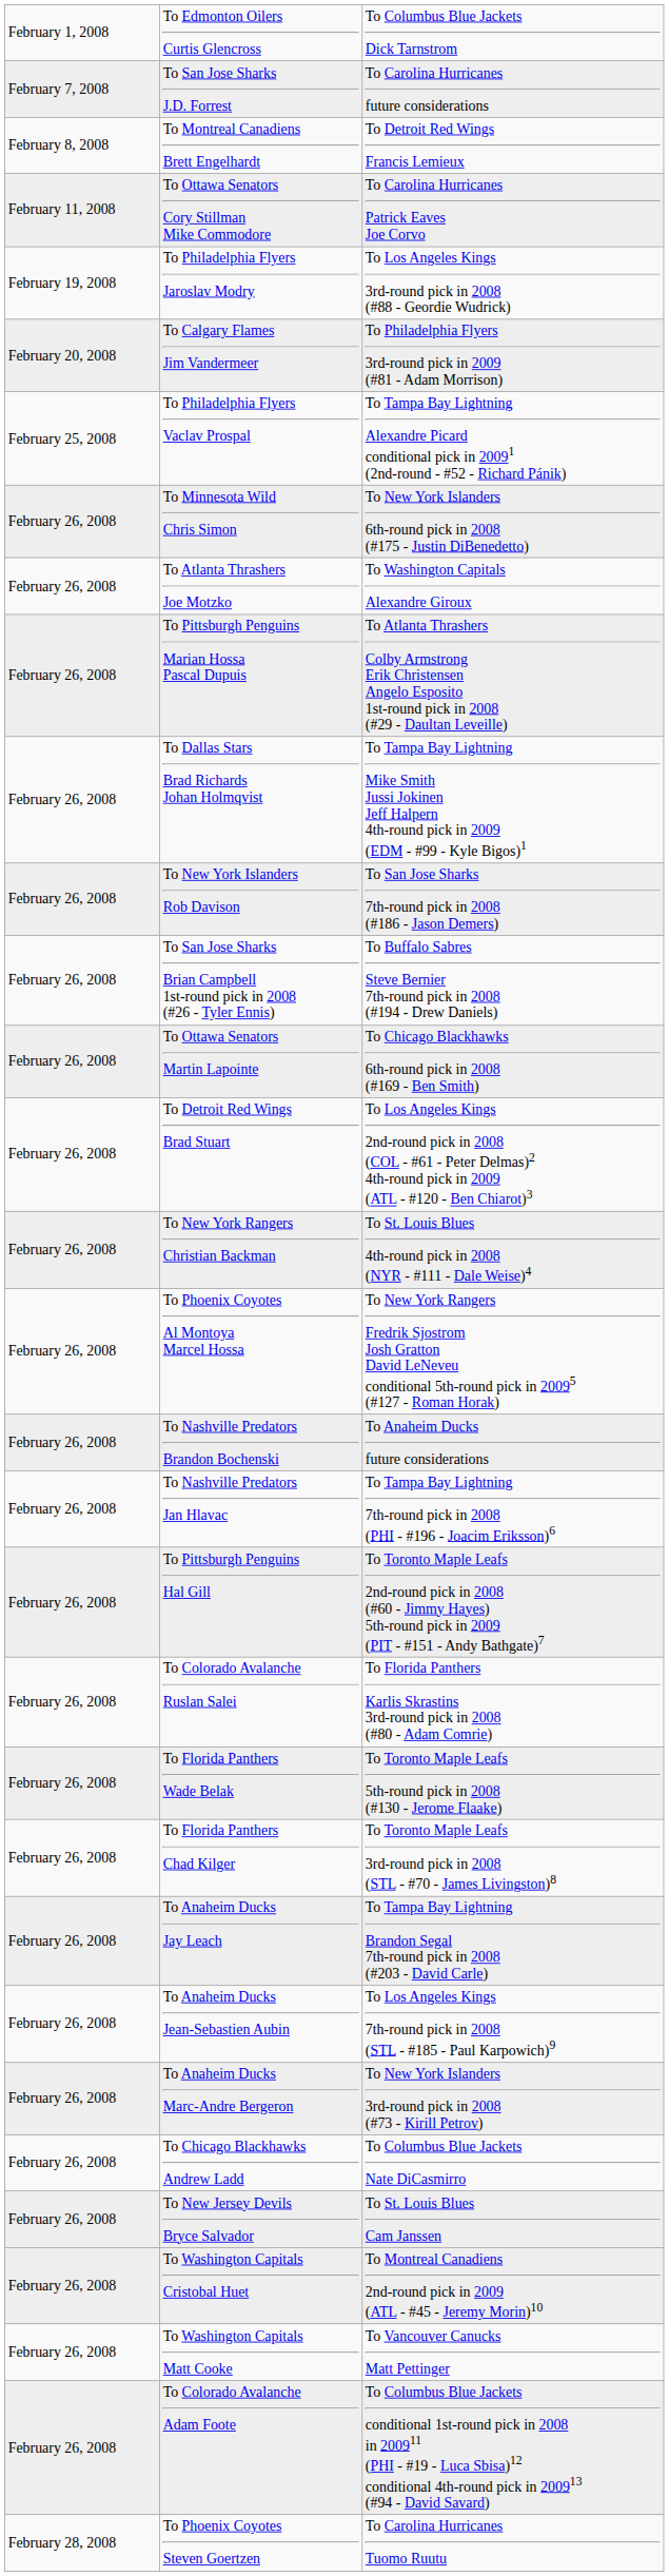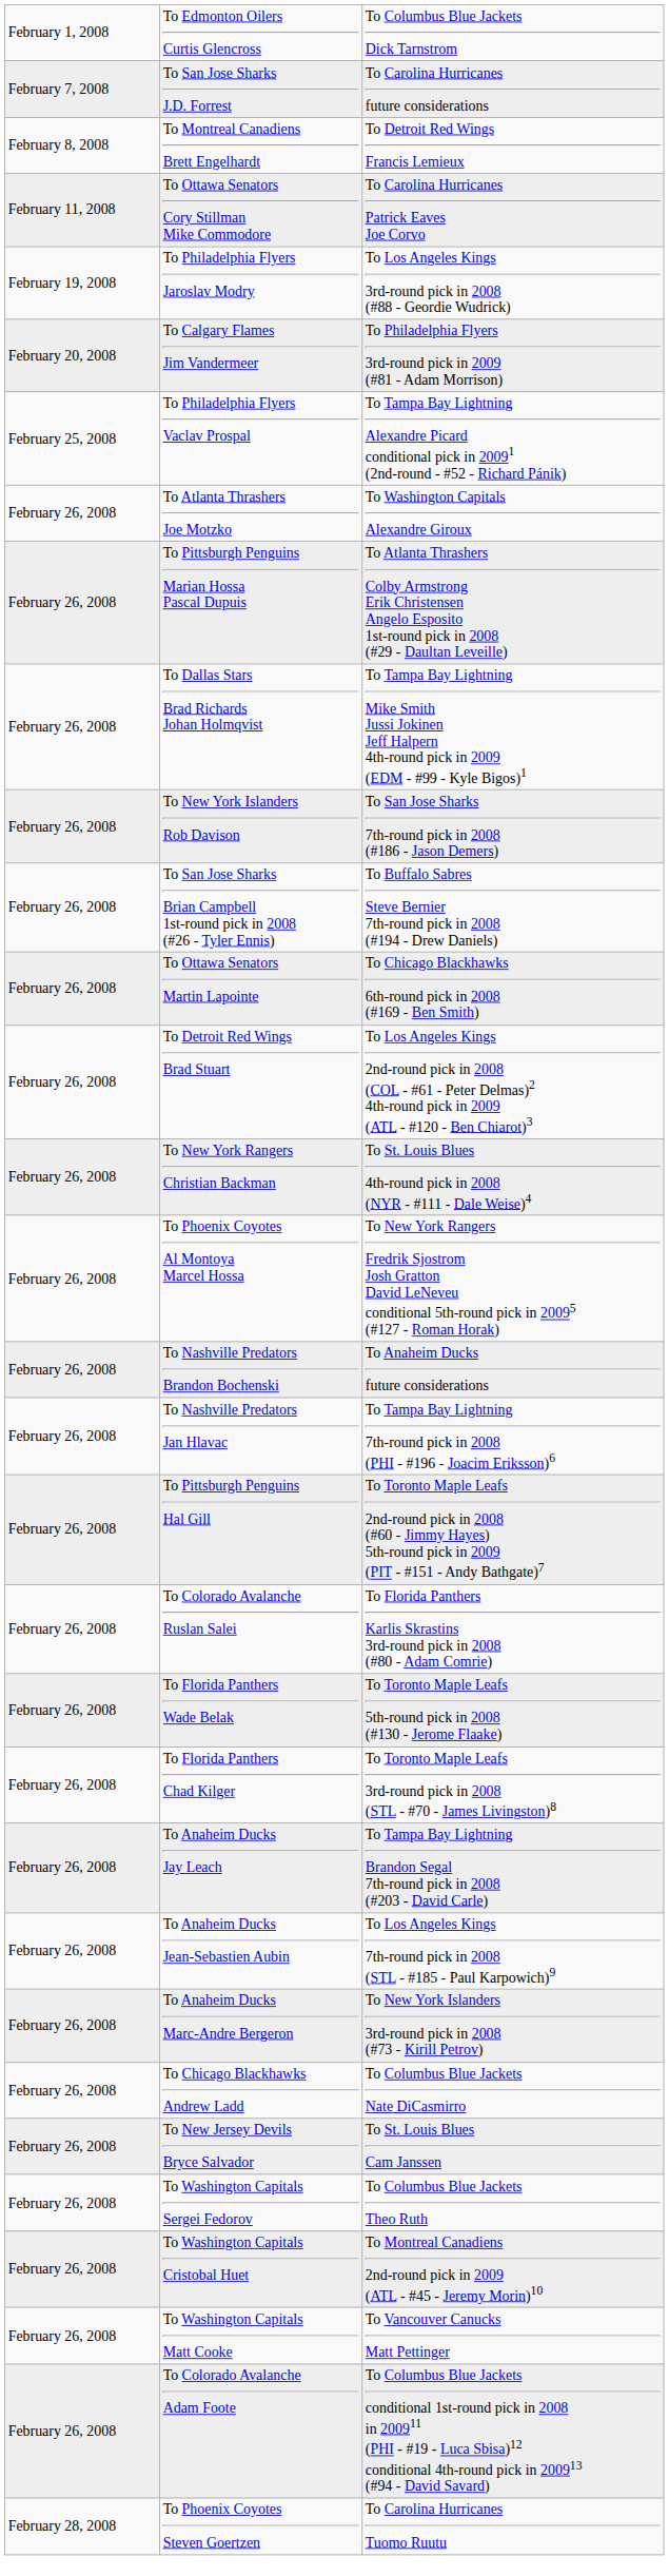 <table cellspacing=0 class="wikitable" style="border:1px solid #999999; width:720px;">
 <tr>
 <td>February 1, 2008</td>
 <td valign="top">To <a href='#'>Edmonton Oilers</a><hr><a href='#'>Curtis Glencross</a></td>
 <td valign="top">To <a href='#'>Columbus Blue Jackets</a><hr><a href='#'>Dick Tarnstrom</a></td>
 </tr>
 <tr bgcolor="#eeeeee">
 <td>February 7, 2008</td>
 <td valign="top">To <a href='#'>San Jose Sharks</a><hr><a href='#'>J.D. Forrest</a></td>
 <td valign="top">To <a href='#'>Carolina Hurricanes</a><hr>future considerations</td>
 </tr>
 <tr>
 <td>February 8, 2008</td>
 <td valign="top">To <a href='#'>Montreal Canadiens</a><hr><a href='#'>Brett Engelhardt</a></td>
 <td valign="top">To <a href='#'>Detroit Red Wings</a><hr><a href='#'>Francis Lemieux</a></td>
 </tr>
 <tr bgcolor="#eeeeee">
 <td>February 11, 2008</td>
 <td valign="top">To <a href='#'>Ottawa Senators</a><hr><a href='#'>Cory Stillman</a><br><a href='#'>Mike Commodore</a></td>
 <td valign="top">To <a href='#'>Carolina Hurricanes</a><hr><a href='#'>Patrick Eaves</a><br><a href='#'>Joe Corvo</a></td>
 </tr>
 <tr>
 <td>February 19, 2008</td>
 <td valign="top">To <a href='#'>Philadelphia Flyers</a><hr><a href='#'>Jaroslav Modry</a></td>
 <td valign="top">To <a href='#'>Los Angeles Kings</a><hr>3rd-round pick in <a href='#'>2008</a><br>(#88 - Geordie Wudrick)</td>
 </tr>
 <tr bgcolor="#eeeeee">
 <td>February 20, 2008</td>
 <td valign="top">To <a href='#'>Calgary Flames</a><hr><a href='#'>Jim Vandermeer</a></td>
 <td valign="top">To <a href='#'>Philadelphia Flyers</a><hr>3rd-round pick in <a href='#'>2009</a><br>(#81 - Adam Morrison)</td>
 </tr>
 <tr>
 <td>February 25, 2008</td>
 <td valign="top">To <a href='#'>Philadelphia Flyers</a><hr><a href='#'>Vaclav Prospal</a></td>
 <td valign="top">To <a href='#'>Tampa Bay Lightning</a><hr><a href='#'>Alexandre Picard</a><br>conditional pick in <a href='#'>2009</a><sup>1</sup><br>(2nd-round - #52 - <a href='#'>Richard Pánik</a>)</td>
-</tr>
-<tr bgcolor="#eeeeee">
-<td>February 26, 2008</td>
-<td valign="top">To <a href='#'>Minnesota Wild</a><hr><a href='#'>Chris Simon</a></td>
-<td valign="top">To <a href='#'>New York Islanders</a><hr>6th-round pick in <a href='#'>2008</a><br>(#175 - <a href='#'>Justin DiBenedetto</a>)</td>
 </tr>
 <tr>
 <td>February 26, 2008</td>
 <td valign="top">To <a href='#'>Atlanta Thrashers</a><hr><a href='#'>Joe Motzko</a></td>
 <td valign="top">To <a href='#'>Washington Capitals</a><hr><a href='#'>Alexandre Giroux</a></td>
 </tr>
 <tr bgcolor="#eeeeee">
 <td>February 26, 2008</td>
 <td valign="top">To <a href='#'>Pittsburgh Penguins</a><hr><a href='#'>Marian Hossa</a><br><a href='#'>Pascal Dupuis</a></td>
 <td valign="top">To <a href='#'>Atlanta Thrashers</a><hr><a href='#'>Colby Armstrong</a><br><a href='#'>Erik Christensen</a><br><a href='#'>Angelo Esposito</a><br>1st-round pick in <a href='#'>2008</a><br>(#29 - <a href='#'>Daultan Leveille</a>)</td>
 </tr>
 <tr>
 <td>February 26, 2008</td>
 <td valign="top">To <a href='#'>Dallas Stars</a><hr><a href='#'>Brad Richards</a><br><a href='#'>Johan Holmqvist</a></td>
 <td valign="top">To <a href='#'>Tampa Bay Lightning</a><hr><a href='#'>Mike Smith</a><br><a href='#'>Jussi Jokinen</a><br><a href='#'>Jeff Halpern</a><br>4th-round pick in <a href='#'>2009</a><br>(<a href='#'>EDM</a> - #99 - Kyle Bigos)<sup>1</sup></td>
 </tr>
 <tr bgcolor="#eeeeee">
 <td>February 26, 2008</td>
 <td valign="top">To <a href='#'>New York Islanders</a><hr><a href='#'>Rob Davison</a></td>
 <td valign="top">To <a href='#'>San Jose Sharks</a><hr>7th-round pick in <a href='#'>2008</a><br>(#186 - <a href='#'>Jason Demers</a>)</td>
 </tr>
 <tr>
 <td>February 26, 2008</td>
 <td valign="top">To <a href='#'>San Jose Sharks</a><hr><a href='#'>Brian Campbell</a><br>1st-round pick in <a href='#'>2008</a><br>(#26 - <a href='#'>Tyler Ennis</a>)</td>
 <td valign="top">To <a href='#'>Buffalo Sabres</a><hr><a href='#'>Steve Bernier</a><br>7th-round pick in <a href='#'>2008</a><br>(#194 - Drew Daniels)</td>
 </tr>
 <tr bgcolor="#eeeeee">
 <td>February 26, 2008</td>
 <td valign="top">To <a href='#'>Ottawa Senators</a><hr><a href='#'>Martin Lapointe</a></td>
 <td valign="top">To <a href='#'>Chicago Blackhawks</a><hr>6th-round pick in <a href='#'>2008</a><br>(#169 - <a href='#'>Ben Smith</a>)</td>
 </tr>
 <tr>
 <td>February 26, 2008</td>
 <td valign="top">To <a href='#'>Detroit Red Wings</a><hr><a href='#'>Brad Stuart</a></td>
 <td valign="top">To <a href='#'>Los Angeles Kings</a><hr>2nd-round pick in <a href='#'>2008</a><br>(<a href='#'>COL</a> - #61 - Peter Delmas)<sup>2</sup><br>4th-round pick in <a href='#'>2009</a><br>(<a href='#'>ATL</a> - #120 - <a href='#'>Ben Chiarot</a>)<sup>3</sup></td>
 </tr>
 <tr bgcolor="#eeeeee">
 <td>February 26, 2008</td>
 <td valign="top">To <a href='#'>New York Rangers</a><hr><a href='#'>Christian Backman</a></td>
 <td valign="top">To <a href='#'>St. Louis Blues</a><hr>4th-round pick in <a href='#'>2008</a><br>(<a href='#'>NYR</a> - #111 - <a href='#'>Dale Weise</a>)<sup>4</sup></td>
 </tr>
 <tr>
 <td>February 26, 2008</td>
 <td valign="top">To <a href='#'>Phoenix Coyotes</a><hr><a href='#'>Al Montoya</a><br><a href='#'>Marcel Hossa</a></td>
 <td valign="top">To <a href='#'>New York Rangers</a><hr><a href='#'>Fredrik Sjostrom</a><br><a href='#'>Josh Gratton</a><br><a href='#'>David LeNeveu</a><br>conditional 5th-round pick in <a href='#'>2009</a><sup>5</sup><br>(#127 - <a href='#'>Roman Horak</a>)</td>
 </tr>
 <tr bgcolor="#eeeeee">
 <td>February 26, 2008</td>
 <td valign="top">To <a href='#'>Nashville Predators</a><hr><a href='#'>Brandon Bochenski</a></td>
 <td valign="top">To <a href='#'>Anaheim Ducks</a><hr>future considerations</td>
 </tr>
 <tr>
 <td>February 26, 2008</td>
 <td valign="top">To <a href='#'>Nashville Predators</a><hr><a href='#'>Jan Hlavac</a></td>
 <td valign="top">To <a href='#'>Tampa Bay Lightning</a><hr>7th-round pick in <a href='#'>2008</a><br>(<a href='#'>PHI</a> - #196 - <a href='#'>Joacim Eriksson</a>)<sup>6</sup></td>
 </tr>
 <tr bgcolor="#eeeeee">
 <td>February 26, 2008</td>
 <td valign="top">To <a href='#'>Pittsburgh Penguins</a><hr><a href='#'>Hal Gill</a></td>
 <td valign="top">To <a href='#'>Toronto Maple Leafs</a><hr>2nd-round pick in <a href='#'>2008</a><br>(#60 - <a href='#'>Jimmy Hayes</a>)<br>5th-round pick in <a href='#'>2009</a><br>(<a href='#'>PIT</a> - #151 - Andy Bathgate)<sup>7</sup></td>
 </tr>
 <tr>
 <td>February 26, 2008</td>
 <td valign="top">To <a href='#'>Colorado Avalanche</a><hr><a href='#'>Ruslan Salei</a></td>
 <td valign="top">To <a href='#'>Florida Panthers</a><hr><a href='#'>Karlis Skrastins</a><br>3rd-round pick in <a href='#'>2008</a><br>(#80 - <a href='#'>Adam Comrie</a>)</td>
 </tr>
 <tr bgcolor="#eeeeee">
 <td>February 26, 2008</td>
 <td valign="top">To <a href='#'>Florida Panthers</a><hr><a href='#'>Wade Belak</a></td>
 <td valign="top">To <a href='#'>Toronto Maple Leafs</a><hr>5th-round pick in <a href='#'>2008</a><br>(#130 - <a href='#'>Jerome Flaake</a>)</td>
 </tr>
 <tr>
 <td>February 26, 2008</td>
 <td valign="top">To <a href='#'>Florida Panthers</a><hr><a href='#'>Chad Kilger</a></td>
 <td valign="top">To <a href='#'>Toronto Maple Leafs</a><hr>3rd-round pick in <a href='#'>2008</a><br>(<a href='#'>STL</a> - #70 - <a href='#'>James Livingston</a>)<sup>8</sup></td>
 </tr>
 <tr bgcolor="#eeeeee">
 <td>February 26, 2008</td>
 <td valign="top">To <a href='#'>Anaheim Ducks</a><hr><a href='#'>Jay Leach</a></td>
 <td valign="top">To <a href='#'>Tampa Bay Lightning</a><hr><a href='#'>Brandon Segal</a><br>7th-round pick in <a href='#'>2008</a><br>(#203 - <a href='#'>David Carle</a>)</td>
 </tr>
 <tr>
 <td>February 26, 2008</td>
 <td valign="top">To <a href='#'>Anaheim Ducks</a><hr><a href='#'>Jean-Sebastien Aubin</a></td>
 <td valign="top">To <a href='#'>Los Angeles Kings</a><hr>7th-round pick in <a href='#'>2008</a><br>(<a href='#'>STL</a> - #185 - Paul Karpowich)<sup>9</sup></td>
 </tr>
 <tr bgcolor="#eeeeee">
 <td>February 26, 2008</td>
 <td valign="top">To <a href='#'>Anaheim Ducks</a><hr><a href='#'>Marc-Andre Bergeron</a></td>
 <td valign="top">To <a href='#'>New York Islanders</a><hr>3rd-round pick in <a href='#'>2008</a><br>(#73 - <a href='#'>Kirill Petrov</a>)</td>
 </tr>
 <tr>
 <td>February 26, 2008</td>
 <td valign="top">To <a href='#'>Chicago Blackhawks</a><hr><a href='#'>Andrew Ladd</a></td>
 <td valign="top">To <a href='#'>Columbus Blue Jackets</a><hr><a href='#'>Nate DiCasmirro</a></td>
 </tr>
 <tr bgcolor="#eeeeee">
 <td>February 26, 2008</td>
 <td valign="top">To <a href='#'>New Jersey Devils</a> <hr> <a href='#'>Bryce Salvador</a></td>
 <td valign="top">To <a href='#'>St. Louis Blues</a> <hr><a href='#'>Cam Janssen</a></td>
 </tr>
+<tr>
+<td>February 26, 2008</td>
+<td valign="top">To <a href='#'>Washington Capitals</a><hr><a href='#'>Sergei Fedorov</a></td>
+<td valign="top">To <a href='#'>Columbus Blue Jackets</a><hr><a href='#'>Theo Ruth</a></td>
+</tr>
 <tr bgcolor="#eeeeee">
 <td>February 26, 2008</td>
 <td valign="top">To <a href='#'>Washington Capitals</a><hr><a href='#'>Cristobal Huet</a></td>
 <td valign="top">To <a href='#'>Montreal Canadiens</a><hr>2nd-round pick in <a href='#'>2009</a><br>(<a href='#'>ATL</a> - #45 - <a href='#'>Jeremy Morin</a>)<sup>10</sup></td>
 </tr>
 <tr>
 <td>February 26, 2008</td>
 <td valign="top">To <a href='#'>Washington Capitals</a><hr><a href='#'>Matt Cooke</a></td>
 <td valign="top">To <a href='#'>Vancouver Canucks</a><hr><a href='#'>Matt Pettinger</a></td>
 </tr>
 <tr bgcolor="#eeeeee">
 <td>February 26, 2008</td>
 <td valign="top">To <a href='#'>Colorado Avalanche</a><hr><a href='#'>Adam Foote</a></td>
 <td valign="top">To <a href='#'>Columbus Blue Jackets</a><hr>conditional 1st-round pick in <a href='#'>2008</a><br>in <a href='#'>2009</a><sup>11</sup><br>(<a href='#'>PHI</a> - #19 - <a href='#'>Luca Sbisa</a>)<sup>12</sup><br>conditional 4th-round pick in <a href='#'>2009</a><sup>13</sup><br>(#94 - <a href='#'>David Savard</a>)</td>
 </tr>
 <tr>
 <td>February 28, 2008</td>
 <td valign="top">To <a href='#'>Phoenix Coyotes</a><hr><a href='#'>Steven Goertzen</a></td>
 <td valign="top">To <a href='#'>Carolina Hurricanes</a><hr><a href='#'>Tuomo Ruutu</a></td>
 </tr>
 </table>
